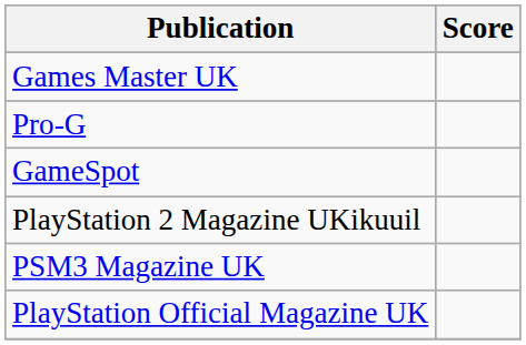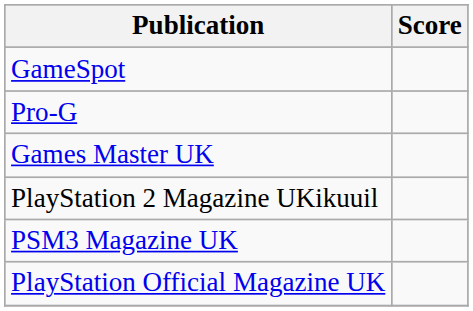 <table class="wikitable">
 <tr>
 <th>Publication</th>
 <th>Score</th>
 </tr>
 <tr>
-<td><a href='#'>Games Master UK</a></td>
+<td><a href='#'>GameSpot</a></td>
 <td></td>
 </tr>
 <tr>
 <td><a href='#'>Pro-G</a></td>
 <td></td>
 </tr>
 <tr>
-<td><a href='#'>GameSpot</a></td>
+<td><a href='#'>Games Master UK</a></td>
 <td></td>
 </tr>
 <tr>
 <td>PlayStation 2 Magazine UKikuuil</td>
 <td></td>
 </tr>
 <tr>
 <td><a href='#'>PSM3 Magazine UK</a></td>
 <td></td>
 </tr>
 <tr>
 <td><a href='#'>PlayStation Official Magazine UK</a></td>
 <td></td>
 </tr>
 <tr>
 </tr>
 </table>
